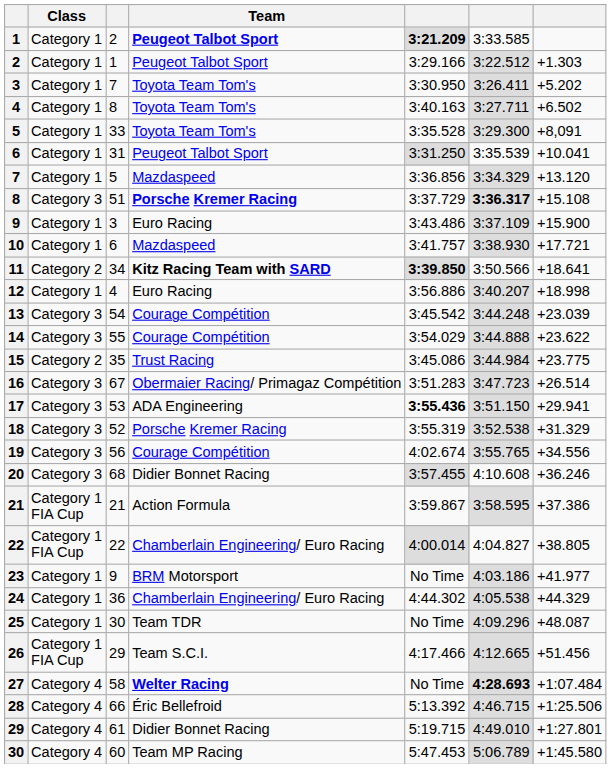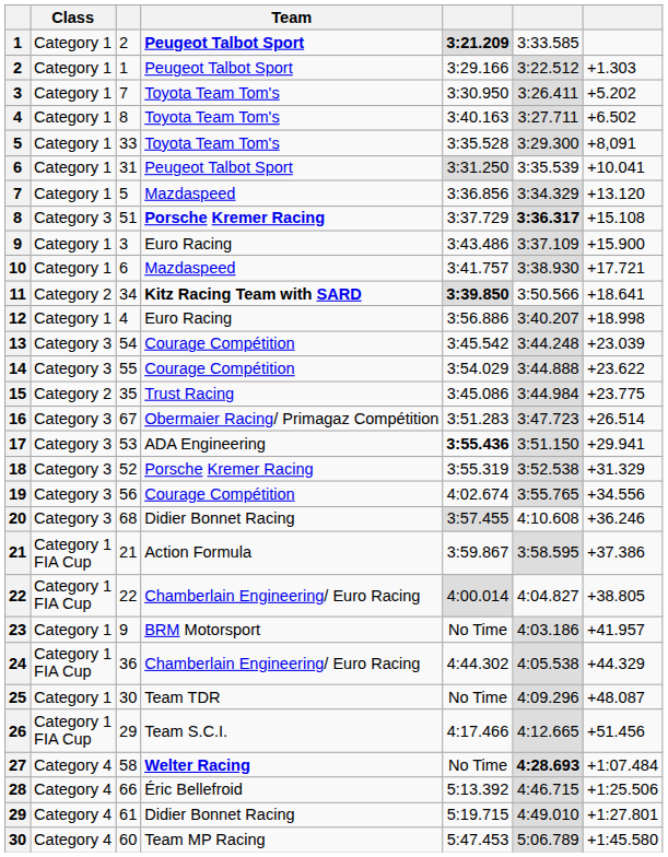 <table class="wikitable sortable" style="font-size: 85%;">
 <tr>
 <th scope=col></th>
 <th scope=col>Class</th>
 <th scope=col></th>
 <th scope=col>Team</th>
 <th scope=col></th>
 <th></th>
 <th scope=col></th>
 </tr>
 <tr>
 <th>1</th>
 <td>Category 1</td>
 <td>2</td>
 <td><strong> <a href='#'>Peugeot Talbot Sport</a></strong></td>
 <td align="center" style="background:#ddd;"><strong>3:21.209</strong></td>
 <td align="center">3:33.585</td>
 <td></td>
 </tr>
 <tr>
 <th>2</th>
 <td>Category 1</td>
 <td>1</td>
 <td> <a href='#'>Peugeot Talbot Sport</a></td>
 <td align="center">3:29.166</td>
 <td align="center" style="background:#ddd;">3:22.512</td>
 <td>+1.303</td>
 </tr>
 <tr>
 <th>3</th>
 <td>Category 1</td>
 <td>7</td>
 <td> <a href='#'>Toyota Team Tom's</a></td>
 <td align="center">3:30.950</td>
 <td align="center" style="background:#ddd;">3:26.411</td>
 <td>+5.202</td>
 </tr>
 <tr>
 <th>4</th>
 <td>Category 1</td>
 <td>8</td>
 <td> <a href='#'>Toyota Team Tom's</a></td>
 <td align="center">3:40.163</td>
 <td align="center" style="background:#ddd;">3:27.711</td>
 <td>+6.502</td>
 </tr>
 <tr>
 <th>5</th>
 <td>Category 1</td>
 <td>33</td>
 <td> <a href='#'>Toyota Team Tom's</a></td>
 <td align="center">3:35.528</td>
 <td align="center" style="background:#ddd;">3:29.300</td>
 <td>+8,091</td>
 </tr>
 <tr>
 <th>6</th>
 <td>Category 1</td>
 <td>31</td>
 <td> <a href='#'>Peugeot Talbot Sport</a></td>
 <td align="center" style="background:#ddd;">3:31.250</td>
 <td align="center">3:35.539</td>
 <td>+10.041</td>
 </tr>
 <tr>
 <th>7</th>
 <td>Category 1</td>
 <td>5</td>
 <td> <a href='#'>Mazdaspeed</a></td>
 <td align="center">3:36.856</td>
 <td align="center" style="background:#ddd;">3:34.329</td>
 <td>+13.120</td>
 </tr>
 <tr>
 <th>8</th>
 <td>Category 3</td>
 <td>51</td>
 <td><strong> <a href='#'>Porsche</a> <a href='#'>Kremer Racing</a></strong></td>
 <td align="center">3:37.729</td>
 <td align="center" style="background:#ddd;"><strong>3:36.317</strong></td>
 <td>+15.108</td>
 </tr>
 <tr>
 <th>9</th>
 <td>Category 1</td>
 <td>3</td>
 <td> Euro Racing</td>
 <td align="center">3:43.486</td>
 <td align="center" style="background:#ddd;">3:37.109</td>
 <td>+15.900</td>
 </tr>
 <tr>
 <th>10</th>
 <td>Category 1</td>
 <td>6</td>
 <td> <a href='#'>Mazdaspeed</a></td>
 <td align="center">3:41.757</td>
 <td align="center" style="background:#ddd;">3:38.930</td>
 <td>+17.721</td>
 </tr>
 <tr>
 <th>11</th>
 <td>Category 2</td>
 <td>34</td>
 <td><strong> Kitz Racing Team with <a href='#'>SARD</a></strong></td>
 <td align="center" style="background:#ddd;"><strong>3:39.850</strong></td>
 <td align="center">3:50.566</td>
 <td>+18.641</td>
 </tr>
 <tr>
 <th>12</th>
 <td>Category 1</td>
 <td>4</td>
 <td> Euro Racing</td>
 <td align="center">3:56.886</td>
 <td align="center" style="background:#ddd;">3:40.207</td>
 <td>+18.998</td>
 </tr>
 <tr>
 <th>13</th>
 <td>Category 3</td>
 <td>54</td>
 <td> <a href='#'>Courage Compétition</a></td>
 <td align="center">3:45.542</td>
 <td align="center" style="background:#ddd;">3:44.248</td>
 <td>+23.039</td>
 </tr>
 <tr>
 <th>14</th>
 <td>Category 3</td>
 <td>55</td>
 <td> <a href='#'>Courage Compétition</a></td>
 <td align="center">3:54.029</td>
 <td align="center" style="background:#ddd;">3:44.888</td>
 <td>+23.622</td>
 </tr>
 <tr>
 <th>15</th>
 <td>Category 2</td>
 <td>35</td>
 <td> <a href='#'>Trust Racing</a></td>
 <td align="center">3:45.086</td>
 <td align="center" style="background:#ddd;">3:44.984</td>
 <td>+23.775</td>
 </tr>
 <tr>
 <th>16</th>
 <td>Category 3</td>
 <td>67</td>
 <td> <a href='#'>Obermaier Racing</a>/ Primagaz Compétition</td>
 <td align="center">3:51.283</td>
 <td align="center" style="background:#ddd;">3:47.723</td>
 <td>+26.514</td>
 </tr>
 <tr>
 <th>17</th>
 <td>Category 3</td>
 <td>53</td>
 <td> ADA Engineering</td>
 <td align="center"><strong>3:55.436</strong></td>
 <td align="center" style="background:#ddd;">3:51.150</td>
 <td>+29.941</td>
 </tr>
 <tr>
 <th>18</th>
 <td>Category 3</td>
 <td>52</td>
 <td> <a href='#'>Porsche</a> <a href='#'>Kremer Racing</a></td>
 <td align="center">3:55.319</td>
 <td align="center" style="background:#ddd;">3:52.538</td>
 <td>+31.329</td>
 </tr>
 <tr>
 <th>19</th>
 <td>Category 3</td>
 <td>56</td>
 <td> <a href='#'>Courage Compétition</a></td>
 <td align="center">4:02.674</td>
 <td align="center" style="background:#ddd;">3:55.765</td>
 <td>+34.556</td>
 </tr>
 <tr>
 <th>20</th>
 <td>Category 3</td>
 <td>68</td>
 <td> Didier Bonnet Racing</td>
 <td align="center" style="background:#ddd;">3:57.455</td>
 <td align="center">4:10.608</td>
 <td>+36.246</td>
 </tr>
 <tr>
 <th>21</th>
 <td>Category 1<br>FIA Cup</td>
 <td>21</td>
 <td> Action Formula</td>
 <td align="center">3:59.867</td>
 <td align="center" style="background:#ddd;">3:58.595</td>
 <td>+37.386</td>
 </tr>
 <tr>
 <th>22</th>
 <td>Category 1<br>FIA Cup</td>
 <td>22</td>
 <td> <a href='#'>Chamberlain Engineering</a>/ Euro Racing</td>
 <td align="center" style="background:#ddd;">4:00.014</td>
 <td align="center">4:04.827</td>
 <td>+38.805</td>
 </tr>
 <tr>
 <th>23</th>
 <td>Category 1</td>
 <td>9</td>
 <td>  <a href='#'>BRM</a> Motorsport</td>
 <td align="center">No Time</td>
 <td align="center" style="background:#ddd;">4:03.186</td>
-<td>+41.977</td>
+<td>+41.957</td>
 </tr>
 <tr>
 <th>24</th>
-<td>Category 1</td>
+<td>Category 1<br>FIA Cup</td>
 <td>36</td>
 <td> <a href='#'>Chamberlain Engineering</a>/ Euro Racing</td>
 <td align="center">4:44.302</td>
 <td align="center" style="background:#ddd;">4:05.538</td>
 <td>+44.329</td>
 </tr>
 <tr>
 <th>25</th>
 <td>Category 1</td>
 <td>30</td>
 <td> Team TDR</td>
 <td align="center">No Time</td>
 <td align="center" style="background:#ddd;">4:09.296</td>
 <td>+48.087</td>
 </tr>
 <tr>
 <th>26</th>
 <td>Category 1<br>FIA Cup</td>
 <td>29</td>
 <td> Team S.C.I.</td>
 <td align="center">4:17.466</td>
 <td align="center" style="background:#ddd;">4:12.665</td>
 <td>+51.456</td>
 </tr>
 <tr>
 <th>27</th>
 <td>Category 4</td>
 <td>58</td>
 <td><strong> <a href='#'>Welter Racing</a></strong></td>
 <td align="center">No Time</td>
 <td align="center" style="background:#ddd;"><strong>4:28.693</strong></td>
 <td>+1:07.484</td>
 </tr>
 <tr>
 <th>28</th>
 <td>Category 4</td>
 <td>66</td>
 <td> Éric Bellefroid</td>
 <td align="center">5:13.392</td>
 <td align="center" style="background:#ddd;">4:46.715</td>
 <td>+1:25.506</td>
 </tr>
 <tr>
 <th>29</th>
 <td>Category 4</td>
 <td>61</td>
 <td> Didier Bonnet Racing</td>
 <td align="center">5:19.715</td>
 <td align="center" style="background:#ddd;">4:49.010</td>
 <td>+1:27.801</td>
 </tr>
 <tr>
 <th>30</th>
 <td>Category 4</td>
 <td>60</td>
 <td> Team MP Racing</td>
 <td align="center">5:47.453</td>
 <td align="center" style="background:#ddd;">5:06.789</td>
 <td>+1:45.580</td>
 </tr>
 </table>
